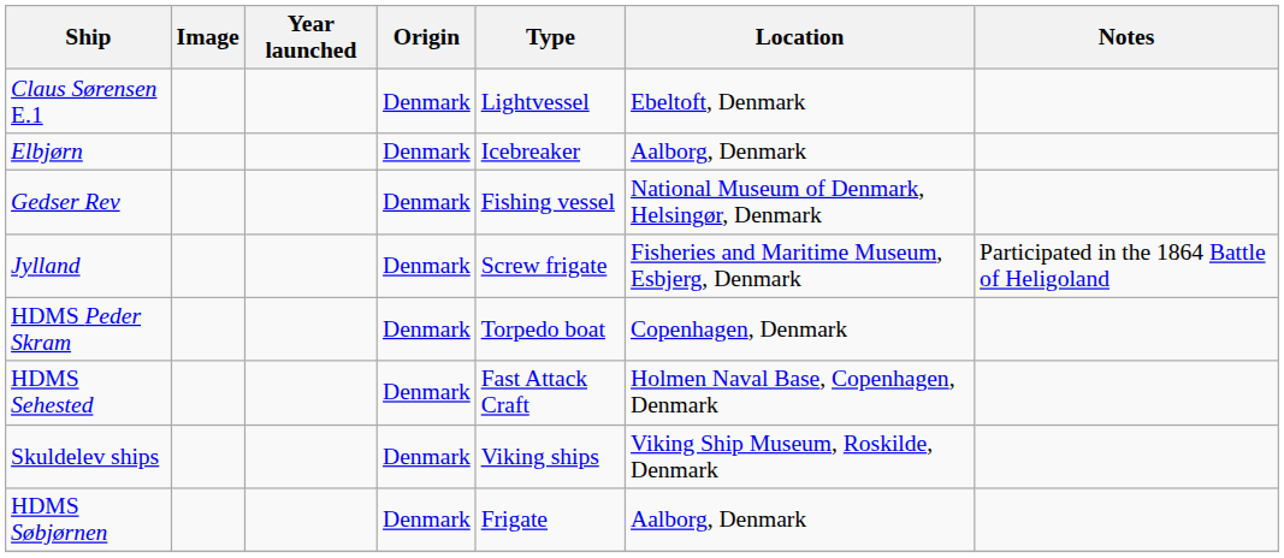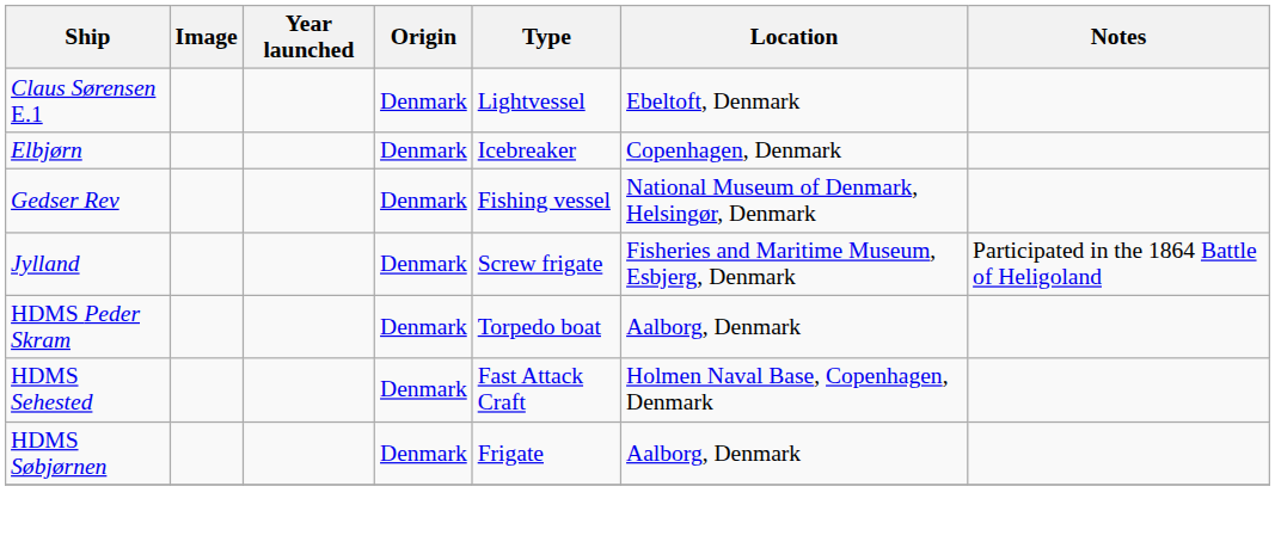 <table class="wikitable sortable">
 <tr>
 <th>Ship</th>
 <th>Image</th>
 <th>Year launched</th>
 <th>Origin</th>
 <th>Type</th>
 <th>Location</th>
 <th>Notes</th>
 </tr>
 <tr>
 <td data-sort-value=Claus Sørensen E.1><a href='#'><em>Claus Sørensen</em> E.1</a></td>
 <td></td>
 <td></td>
 <td> <a href='#'>Denmark</a></td>
 <td><a href='#'>Lightvessel</a></td>
 <td><a href='#'>Ebeltoft</a>, Denmark</td>
 <td></td>
 </tr>
 <tr>
 <td><a href='#'><em>Elbjørn</em></a></td>
 <td></td>
 <td></td>
 <td> <a href='#'>Denmark</a></td>
 <td><a href='#'>Icebreaker</a></td>
-<td><a href='#'>Aalborg</a>, Denmark</td>
+<td><a href='#'>Copenhagen</a>, Denmark</td>
 <td></td>
 </tr>
 <tr>
 <td data-sort-value=Gedser Rev><a href='#'><em>Gedser Rev</em></a></td>
 <td></td>
 <td></td>
 <td> <a href='#'>Denmark</a></td>
 <td><a href='#'>Fishing vessel</a></td>
 <td><a href='#'>National Museum of Denmark</a>, <a href='#'>Helsingør</a>, Denmark</td>
 <td></td>
 </tr>
 <tr>
 <td data-sort-value=Jylland><em><a href='#'>Jylland</a></em></td>
 <td></td>
 <td></td>
 <td> <a href='#'>Denmark</a></td>
 <td><a href='#'>Screw frigate</a></td>
 <td><a href='#'>Fisheries and Maritime Museum</a>, <a href='#'>Esbjerg</a>, Denmark</td>
 <td>Participated in the 1864 <a href='#'>Battle of Heligoland</a></td>
 </tr>
 <tr>
 <td data-sort-value=Peder Skram><a href='#'>HDMS <em>Peder Skram</em></a></td>
 <td></td>
 <td></td>
 <td> <a href='#'>Denmark</a></td>
 <td><a href='#'>Torpedo boat</a></td>
-<td><a href='#'>Copenhagen</a>, Denmark</td>
+<td><a href='#'>Aalborg</a>, Denmark</td>
 <td></td>
 </tr>
 <tr>
 <td data-sort-value=Sehested><a href='#'>HDMS <em>Sehested</em></a></td>
 <td></td>
 <td></td>
 <td> <a href='#'>Denmark</a></td>
 <td><a href='#'>Fast Attack Craft</a></td>
 <td><a href='#'>Holmen Naval Base</a>, <a href='#'>Copenhagen</a>, Denmark</td>
-<td></td>
-</tr>
-<tr>
-<td><a href='#'>Skuldelev ships</a></td>
-<td></td>
-<td></td>
-<td> <a href='#'>Denmark</a></td>
-<td><a href='#'>Viking ships</a></td>
-<td><a href='#'>Viking Ship Museum</a>, <a href='#'>Roskilde</a>, Denmark<br></td>
 <td></td>
 </tr>
 <tr>
 <td data-sort-value=Sobjornen><a href='#'>HDMS <em>Søbjørnen</em></a></td>
 <td></td>
 <td></td>
 <td> <a href='#'>Denmark</a></td>
 <td><a href='#'>Frigate</a></td>
 <td><a href='#'>Aalborg</a>, Denmark</td>
 <td></td>
 </tr>
 <tr>
 </tr>
 </table>
